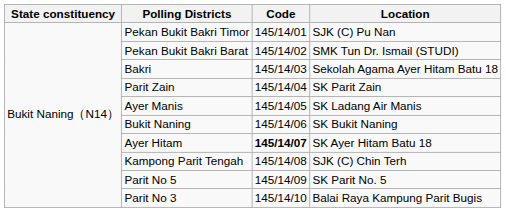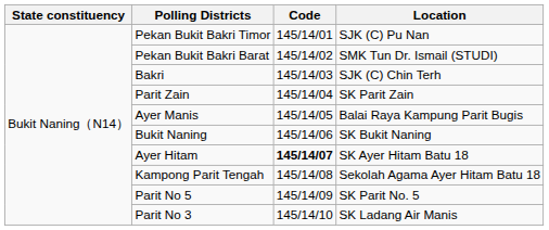 <table class="wikitable sortable mw-collapsible" style="white-space:nowrap;font-size:85%">
 <tr>
 <th>State constituency</th>
 <th>Polling Districts</th>
 <th>Code</th>
 <th>Location</th>
 </tr>
 <tr>
 <td rowspan="10">Bukit Naning（N14）</td>
 <td>Pekan Bukit Bakri Timor</td>
 <td>145/14/01</td>
 <td>SJK (C) Pu Nan</td>
 </tr>
 <tr>
 <td>Pekan Bukit Bakri Barat</td>
 <td>145/14/02</td>
 <td>SMK Tun Dr. Ismail (STUDI)</td>
 </tr>
 <tr>
 <td>Bakri</td>
 <td>145/14/03</td>
-<td>Sekolah Agama Ayer Hitam Batu 18</td>
+<td>SJK (C) Chin Terh</td>
 </tr>
 <tr>
 <td>Parit Zain</td>
 <td>145/14/04</td>
 <td>SK Parit Zain</td>
 </tr>
 <tr>
 <td>Ayer Manis</td>
 <td>145/14/05</td>
-<td>SK Ladang Air Manis</td>
+<td>Balai Raya Kampung Parit Bugis</td>
 </tr>
 <tr>
 <td>Bukit Naning</td>
 <td>145/14/06</td>
 <td>SK Bukit Naning</td>
 </tr>
 <tr>
 <td>Ayer Hitam</td>
 <td><strong>145/14/07</strong></td>
 <td>SK Ayer Hitam Batu 18</td>
 </tr>
 <tr>
 <td>Kampong Parit Tengah</td>
 <td>145/14/08</td>
-<td>SJK (C) Chin Terh</td>
+<td>Sekolah Agama Ayer Hitam Batu 18</td>
 </tr>
 <tr>
 <td>Parit No 5</td>
 <td>145/14/09</td>
 <td>SK Parit No. 5</td>
 </tr>
 <tr>
 <td>Parit No 3</td>
 <td>145/14/10</td>
-<td>Balai Raya Kampung Parit Bugis</td>
+<td>SK Ladang Air Manis</td>
 </tr>
 </table>
